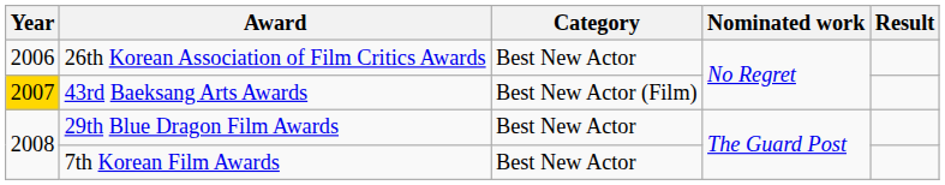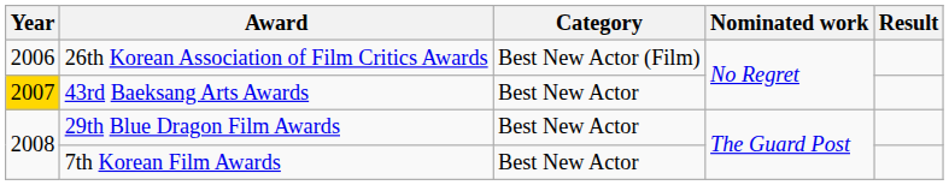 <table class="wikitable">
 <tr>
 <th>Year</th>
 <th>Award</th>
 <th>Category</th>
 <th>Nominated work</th>
 <th>Result</th>
 </tr>
 <tr>
 <td>2006</td>
 <td>26th <a href='#'>Korean Association of Film Critics Awards</a></td>
-<td>Best New Actor</td>
+<td>Best New Actor (Film)</td>
 <td rowspan=2><em><a href='#'>No Regret</a></em></td>
 <td></td>
 </tr>
 <tr>
 <td style="background: gold;">2007</td>
 <td><a href='#'>43rd</a> <a href='#'>Baeksang Arts Awards</a></td>
-<td>Best New Actor (Film)</td>
+<td>Best New Actor</td>
 <td></td>
 </tr>
 <tr>
 <td rowspan=2>2008</td>
 <td><a href='#'>29th</a> <a href='#'>Blue Dragon Film Awards</a></td>
 <td>Best New Actor</td>
 <td rowspan=2><em><a href='#'>The Guard Post</a></em></td>
 <td></td>
 </tr>
 <tr>
 <td>7th <a href='#'>Korean Film Awards</a></td>
 <td>Best New Actor</td>
 <td></td>
 </tr>
 </table>
